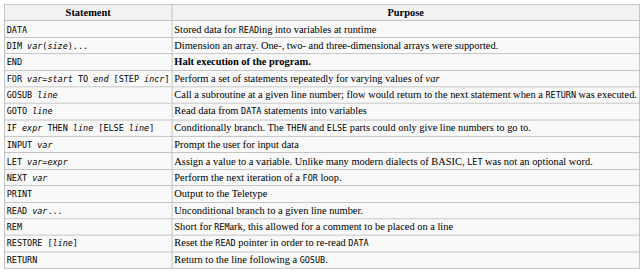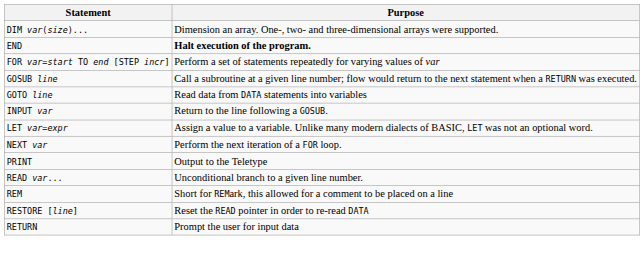 <table class="wikitable">
 <tr>
 <th>Statement</th>
 <th>Purpose</th>
-</tr>
-<tr>
-<td><code>DATA</code></td>
-<td>Stored data for <code>READ</code>ing into variables at runtime</td>
 </tr>
 <tr>
 <td><code>DIM <em>var</em>(<em>size</em>)...</code></td>
 <td>Dimension an array. One-, two- and three-dimensional arrays were supported.</td>
 </tr>
 <tr>
 <td><code>END</code></td>
 <td><strong>Halt execution of the program.</strong></td>
 </tr>
 <tr>
 <td><code>FOR <em>var</em>=<em>start</em> TO <em>end</em> [STEP <em>incr</em>]</code></td>
 <td>Perform a set of statements repeatedly for varying values of <em>var</em></td>
 </tr>
 <tr>
 <td><code>GOSUB <em>line</em></code></td>
 <td>Call a subroutine at a given line number; flow would return to the next statement when a <code>RETURN</code> was executed.</td>
 </tr>
 <tr>
 <td><code>GOTO <em>line</em></code></td>
 <td>Read data from <code>DATA</code> statements into variables</td>
 </tr>
 <tr>
-<td><code>IF <em>expr</em> THEN <em>line</em> [ELSE <em>line</em>]</code></td>
-<td>Conditionally branch. The <code>THEN</code> and <code>ELSE</code> parts could only give line numbers to go to.</td>
-</tr>
-<tr>
 <td><code>INPUT <em>var</em></code></td>
-<td>Prompt the user for input data</td>
+<td>Return to the line following a <code>GOSUB</code>.</td>
 </tr>
 <tr>
 <td><code>LET <em>var</em>=<em>expr</em></code></td>
 <td>Assign a value to a variable. Unlike many modern dialects of BASIC, <code>LET</code> was not an optional word.</td>
 </tr>
 <tr>
 <td><code>NEXT <em>var</em></code></td>
 <td>Perform the next iteration of a <code>FOR</code> loop.</td>
 </tr>
 <tr>
 <td><code>PRINT</code></td>
 <td>Output to the Teletype</td>
 </tr>
 <tr>
 <td><code>READ <em>var</em>...</code></td>
 <td>Unconditional branch to a given line number.</td>
 </tr>
 <tr>
 <td><code>REM</code></td>
 <td>Short for <code>REM</code>ark, this allowed for a comment to be placed on a line</td>
 </tr>
 <tr>
 <td><code>RESTORE [<em>line</em>]</code></td>
 <td>Reset the <code>READ</code> pointer in order to re-read <code>DATA</code></td>
 </tr>
 <tr>
 <td><code>RETURN</code></td>
-<td>Return to the line following a <code>GOSUB</code>.</td>
+<td>Prompt the user for input data</td>
 </tr>
 </table>
